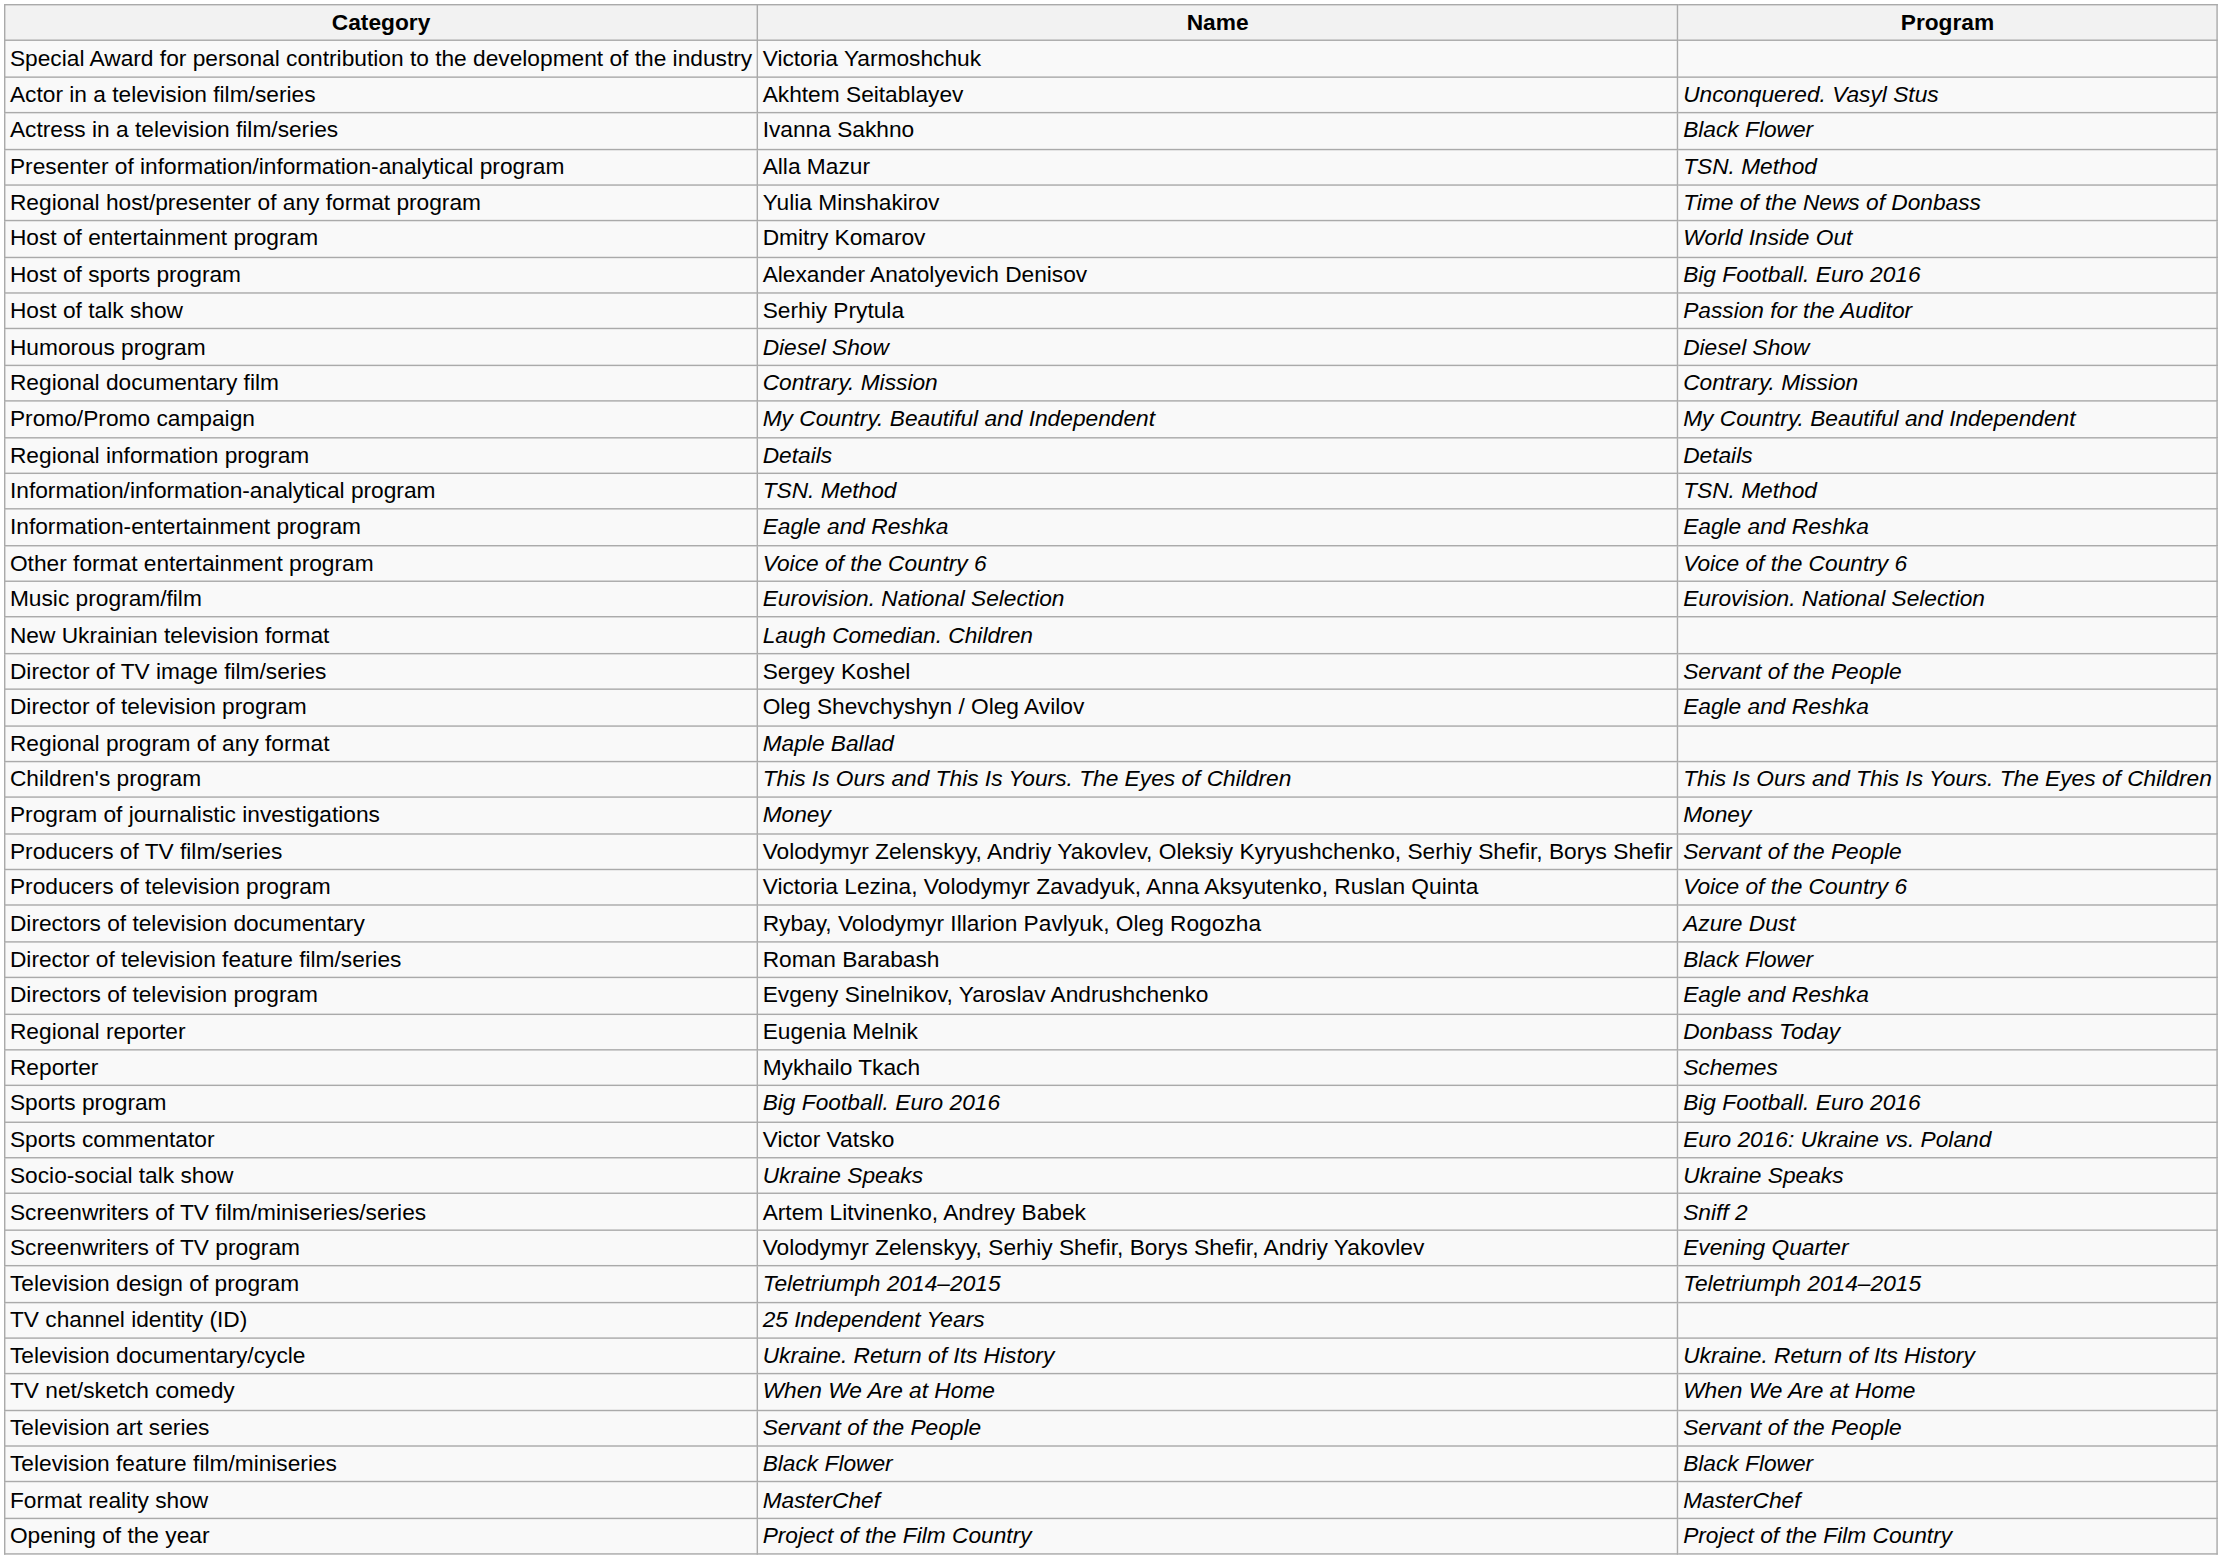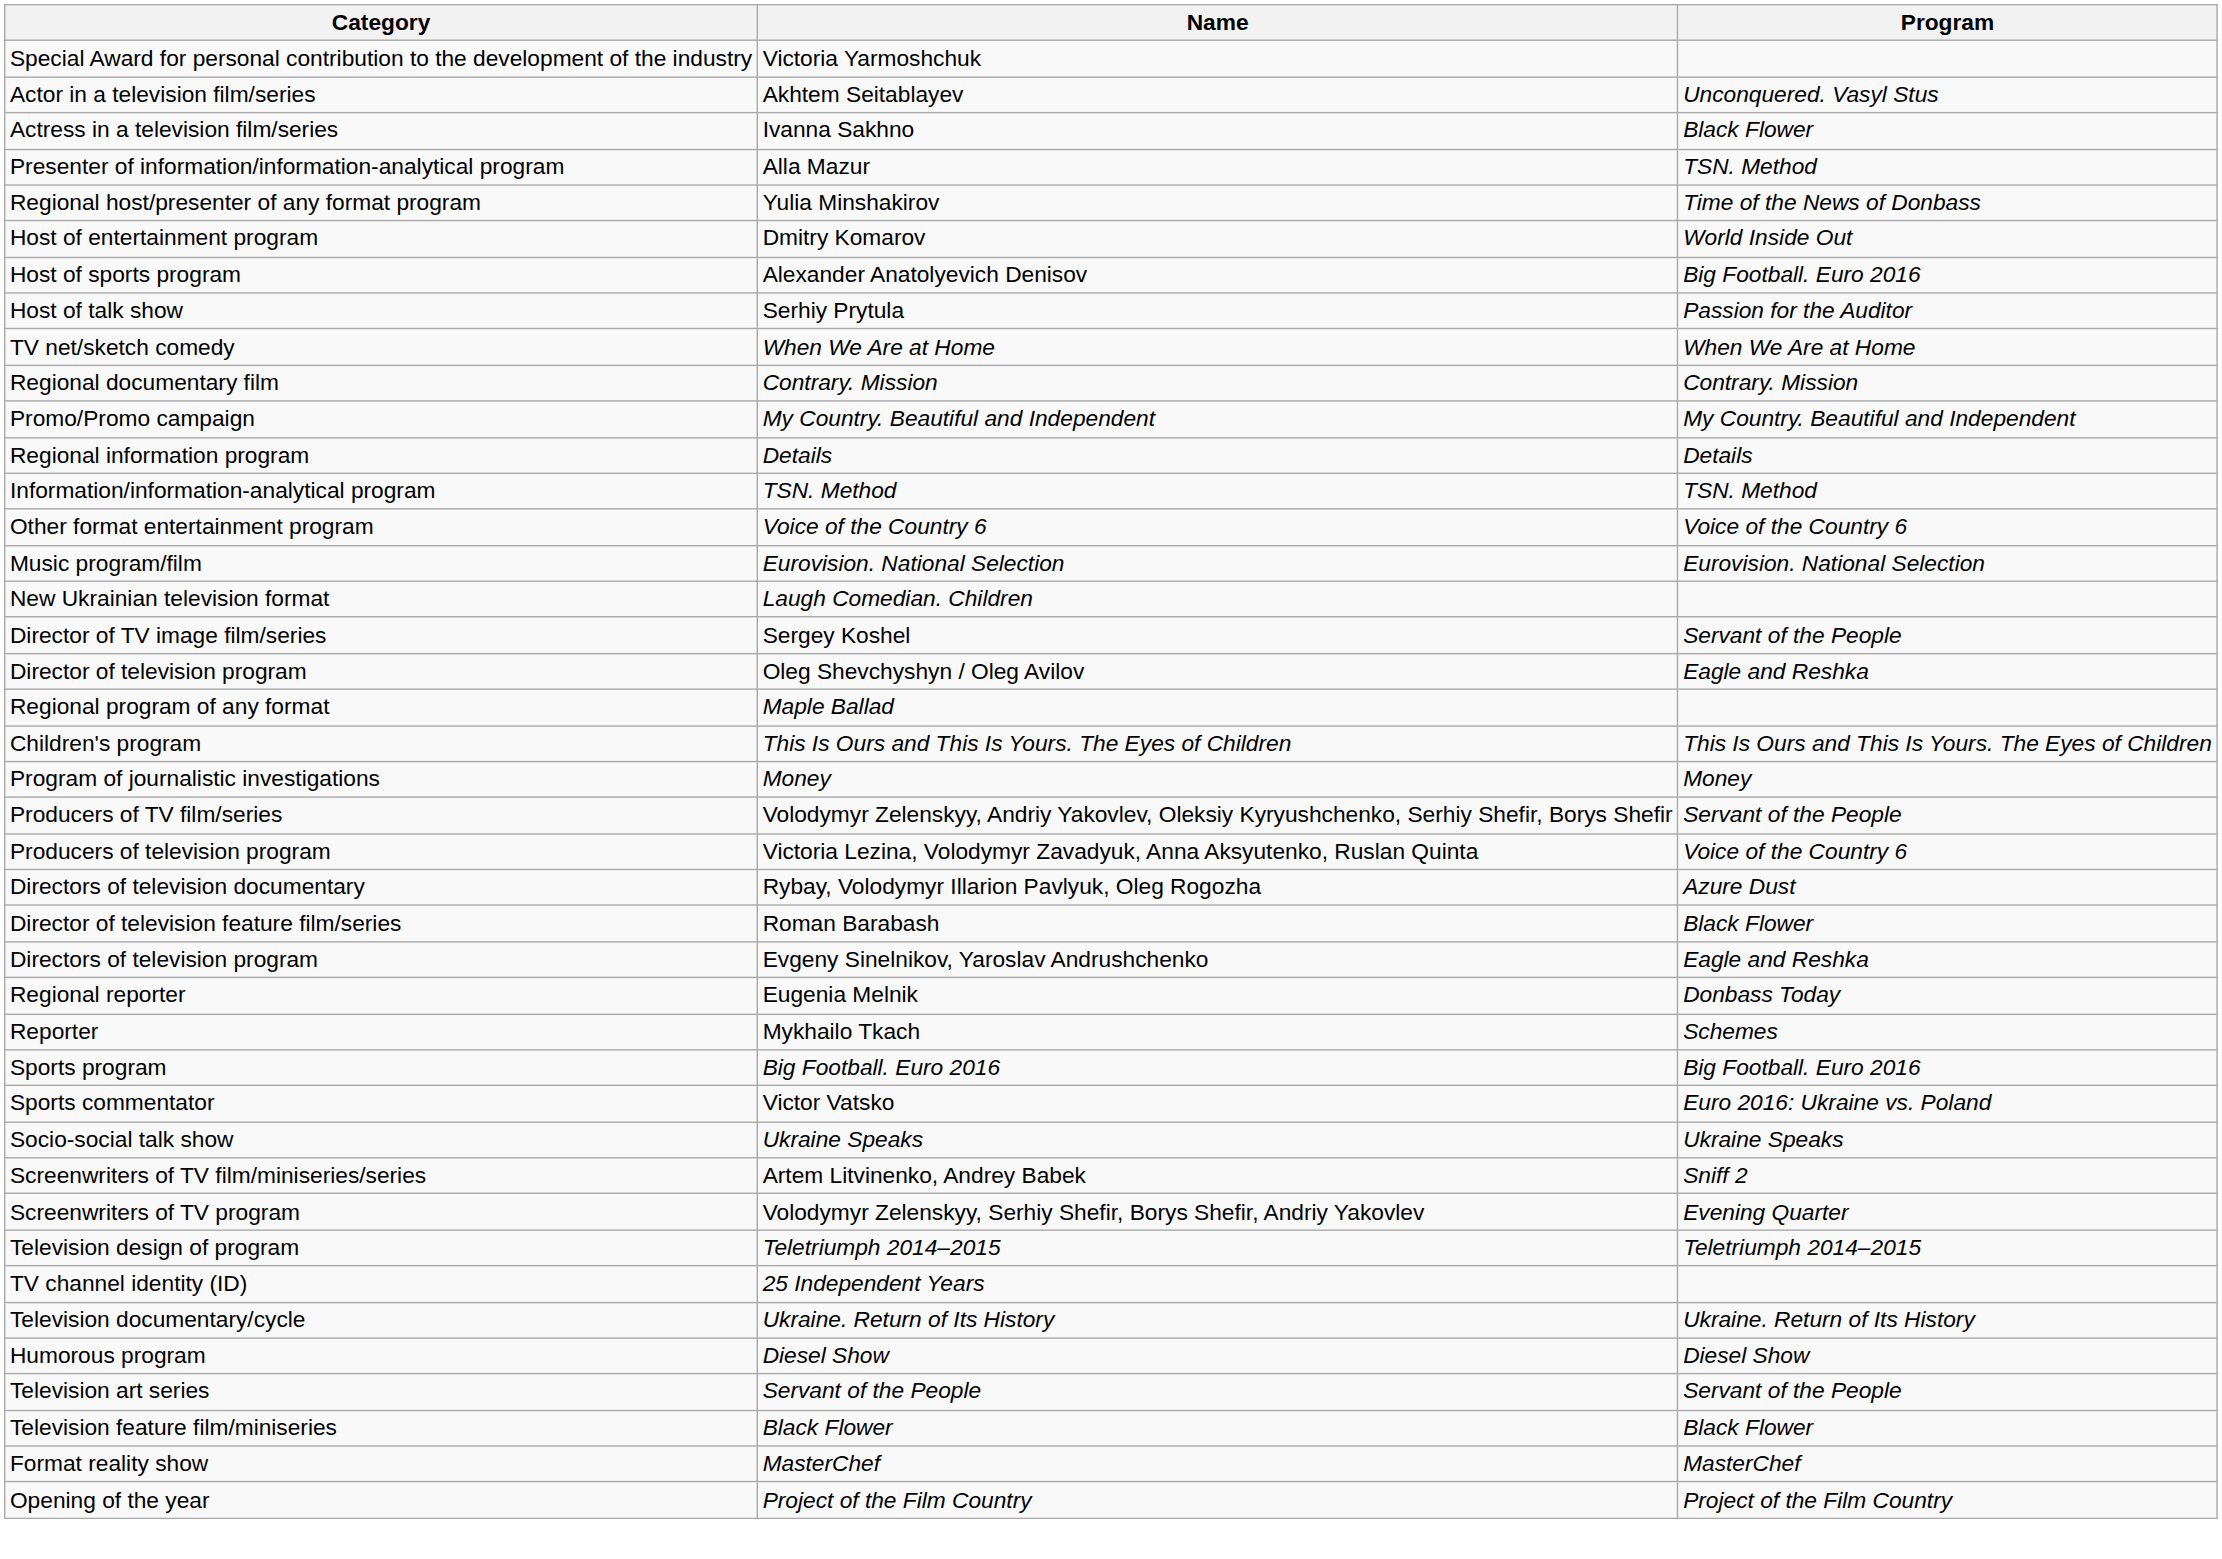 <table class="wikitable">
 <tr>
 <th>Category</th>
 <th>Name</th>
 <th>Program</th>
 </tr>
 <tr>
 <td>Special Award for personal contribution to the development of the industry</td>
 <td>Victoria Yarmoshchuk</td>
 <td></td>
 </tr>
 <tr>
 <td>Actor in a television film/series</td>
 <td>Akhtem Seitablayev</td>
 <td><em>Unconquered. Vasyl Stus</em></td>
 </tr>
 <tr>
 <td>Actress in a television film/series</td>
 <td>Ivanna Sakhno</td>
 <td><em>Black Flower</em></td>
 </tr>
 <tr>
 <td>Presenter of information/information-analytical program</td>
 <td>Alla Mazur</td>
 <td><em>TSN. Method</em></td>
 </tr>
 <tr>
 <td>Regional host/presenter of any format program</td>
 <td>Yulia Minshakirov</td>
 <td><em>Time of the News of Donbass</em></td>
 </tr>
 <tr>
 <td>Host of entertainment program</td>
 <td>Dmitry Komarov</td>
 <td><em>World Inside Out</em></td>
 </tr>
 <tr>
 <td>Host of sports program</td>
 <td>Alexander Anatolyevich Denisov</td>
 <td><em>Big Football. Euro 2016</em></td>
 </tr>
 <tr>
 <td>Host of talk show</td>
 <td>Serhiy Prytula</td>
 <td><em>Passion for the Auditor</em></td>
 </tr>
 <tr>
-<td>Humorous program</td>
-<td><em>Diesel Show</em></td>
-<td><em>Diesel Show</em></td>
+<td>TV net/sketch comedy</td>
+<td><em>When We Are at Home</em></td>
+<td><em>When We Are at Home</em></td>
 </tr>
 <tr>
 <td>Regional documentary film</td>
 <td><em>Contrary. Mission</em></td>
 <td><em>Contrary. Mission</em></td>
 </tr>
 <tr>
 <td>Promo/Promo campaign</td>
 <td><em>My Country. Beautiful and Independent</em></td>
 <td><em>My Country. Beautiful and Independent</em></td>
 </tr>
 <tr>
 <td>Regional information program</td>
 <td><em>Details</em></td>
 <td><em>Details</em></td>
 </tr>
 <tr>
 <td>Information/information-analytical program</td>
 <td><em>TSN. Method</em></td>
 <td><em>TSN. Method</em></td>
-</tr>
-<tr>
-<td>Information-entertainment program</td>
-<td><em>Eagle and Reshka</em></td>
-<td><em>Eagle and Reshka</em></td>
 </tr>
 <tr>
 <td>Other format entertainment program</td>
 <td><em>Voice of the Country 6</em></td>
 <td><em>Voice of the Country 6</em></td>
 </tr>
 <tr>
 <td>Music program/film</td>
 <td><em>Eurovision. National Selection</em></td>
 <td><em>Eurovision. National Selection</em></td>
 </tr>
 <tr>
 <td>New Ukrainian television format</td>
 <td><em>Laugh Comedian. Children</em></td>
 <td></td>
 </tr>
 <tr>
 <td>Director of TV image film/series</td>
 <td>Sergey Koshel</td>
 <td><em>Servant of the People</em></td>
 </tr>
 <tr>
 <td>Director of television program</td>
 <td>Oleg Shevchyshyn / Oleg Avilov</td>
 <td><em>Eagle and Reshka</em></td>
 </tr>
 <tr>
 <td>Regional program of any format</td>
 <td><em>Maple Ballad</em></td>
 <td></td>
 </tr>
 <tr>
 <td>Children's program</td>
 <td><em>This Is Ours and This Is Yours. The Eyes of Children</em></td>
 <td><em>This Is Ours and This Is Yours. The Eyes of Children</em></td>
 </tr>
 <tr>
 <td>Program of journalistic investigations</td>
 <td><em>Money</em></td>
 <td><em>Money</em></td>
 </tr>
 <tr>
 <td>Producers of TV film/series</td>
 <td>Volodymyr Zelenskyy, Andriy Yakovlev, Oleksiy Kyryushchenko, Serhiy Shefir, Borys Shefir</td>
 <td><em>Servant of the People</em></td>
 </tr>
 <tr>
 <td>Producers of television program</td>
 <td>Victoria Lezina, Volodymyr Zavadyuk, Anna Aksyutenko, Ruslan Quinta</td>
 <td><em>Voice of the Country 6</em></td>
 </tr>
 <tr>
 <td>Directors of television documentary</td>
 <td>Rybay, Volodymyr Illarion Pavlyuk, Oleg Rogozha</td>
 <td><em>Azure Dust</em></td>
 </tr>
 <tr>
 <td>Director of television feature film/series</td>
 <td>Roman Barabash</td>
 <td><em>Black Flower</em></td>
 </tr>
 <tr>
 <td>Directors of television program</td>
 <td>Evgeny Sinelnikov, Yaroslav Andrushchenko</td>
 <td><em>Eagle and Reshka</em></td>
 </tr>
 <tr>
 <td>Regional reporter</td>
 <td>Eugenia Melnik</td>
 <td><em>Donbass Today</em></td>
 </tr>
 <tr>
 <td>Reporter</td>
 <td>Mykhailo Tkach</td>
 <td><em>Schemes</em></td>
 </tr>
 <tr>
 <td>Sports program</td>
 <td><em>Big Football. Euro 2016</em></td>
 <td><em>Big Football. Euro 2016</em></td>
 </tr>
 <tr>
 <td>Sports commentator</td>
 <td>Victor Vatsko</td>
 <td><em>Euro 2016: Ukraine vs. Poland</em></td>
 </tr>
 <tr>
 <td>Socio-social talk show</td>
 <td><em>Ukraine Speaks</em></td>
 <td><em>Ukraine Speaks</em></td>
 </tr>
 <tr>
 <td>Screenwriters of TV film/miniseries/series</td>
 <td>Artem Litvinenko, Andrey Babek</td>
 <td><em>Sniff 2</em></td>
 </tr>
 <tr>
 <td>Screenwriters of TV program</td>
 <td>Volodymyr Zelenskyy, Serhiy Shefir, Borys Shefir, Andriy Yakovlev</td>
 <td><em>Evening Quarter</em></td>
 </tr>
 <tr>
 <td>Television design of program</td>
 <td><em>Teletriumph 2014–2015</em></td>
 <td><em>Teletriumph 2014–2015</em></td>
 </tr>
 <tr>
 <td>TV channel identity (ID)</td>
 <td><em>25 Independent Years</em></td>
 <td></td>
 </tr>
 <tr>
 <td>Television documentary/cycle</td>
 <td><em>Ukraine. Return of Its History</em></td>
 <td><em>Ukraine. Return of Its History</em></td>
 </tr>
 <tr>
-<td>TV net/sketch comedy</td>
-<td><em>When We Are at Home</em></td>
-<td><em>When We Are at Home</em></td>
+<td>Humorous program</td>
+<td><em>Diesel Show</em></td>
+<td><em>Diesel Show</em></td>
 </tr>
 <tr>
 <td>Television art series</td>
 <td><em>Servant of the People</em></td>
 <td><em>Servant of the People</em></td>
 </tr>
 <tr>
 <td>Television feature film/miniseries</td>
 <td><em>Black Flower</em></td>
 <td><em>Black Flower</em></td>
 </tr>
 <tr>
 <td>Format reality show</td>
 <td><em>MasterChef</em></td>
 <td><em>MasterChef</em></td>
 </tr>
 <tr>
 <td>Opening of the year</td>
 <td><em>Project of the Film Country</em></td>
 <td><em>Project of the Film Country</em></td>
 </tr>
 </table>
